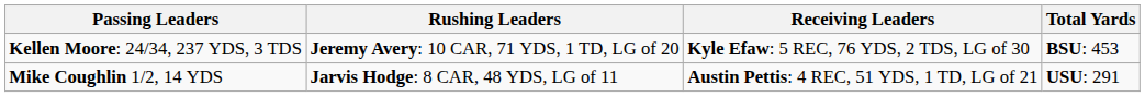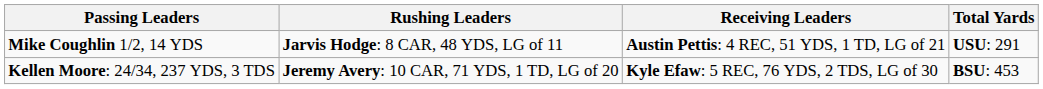 <table class="wikitable">
 <tr>
 <th>Passing Leaders</th>
 <th>Rushing Leaders</th>
 <th>Receiving Leaders</th>
 <th>Total Yards</th>
 </tr>
 <tr>
+<td><strong>Mike Coughlin</strong> 1/2, 14 YDS</td>
+<td><strong>Jarvis Hodge</strong>: 8 CAR, 48 YDS, LG of 11</td>
+<td><strong>Austin Pettis</strong>: 4 REC, 51 YDS, 1 TD, LG of 21</td>
+<td><strong>USU</strong>: 291</td>
+</tr>
+<tr>
 <td><strong>Kellen Moore</strong>: 24/34, 237 YDS, 3 TDS</td>
 <td><strong>Jeremy Avery</strong>: 10 CAR, 71 YDS, 1 TD, LG of 20</td>
 <td><strong>Kyle Efaw</strong>: 5 REC, 76 YDS, 2 TDS, LG of 30</td>
 <td><strong>BSU</strong>: 453</td>
 </tr>
-<tr>
-<td><strong>Mike Coughlin</strong> 1/2, 14 YDS</td>
-<td><strong>Jarvis Hodge</strong>: 8 CAR, 48 YDS, LG of 11</td>
-<td><strong>Austin Pettis</strong>: 4 REC, 51 YDS, 1 TD, LG of 21</td>
-<td><strong>USU</strong>: 291</td>
-</tr>
 </table>
